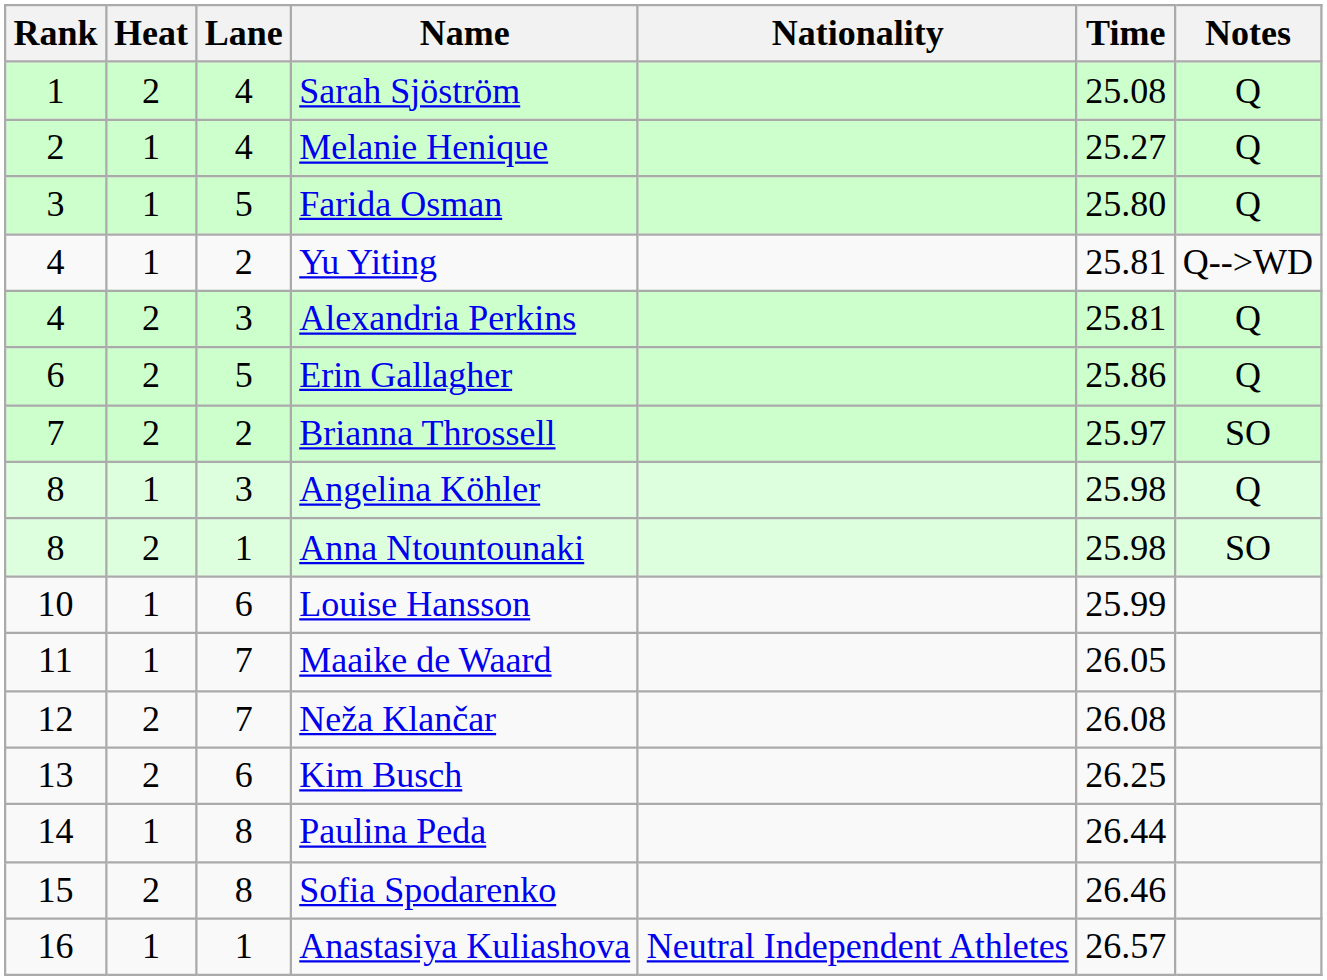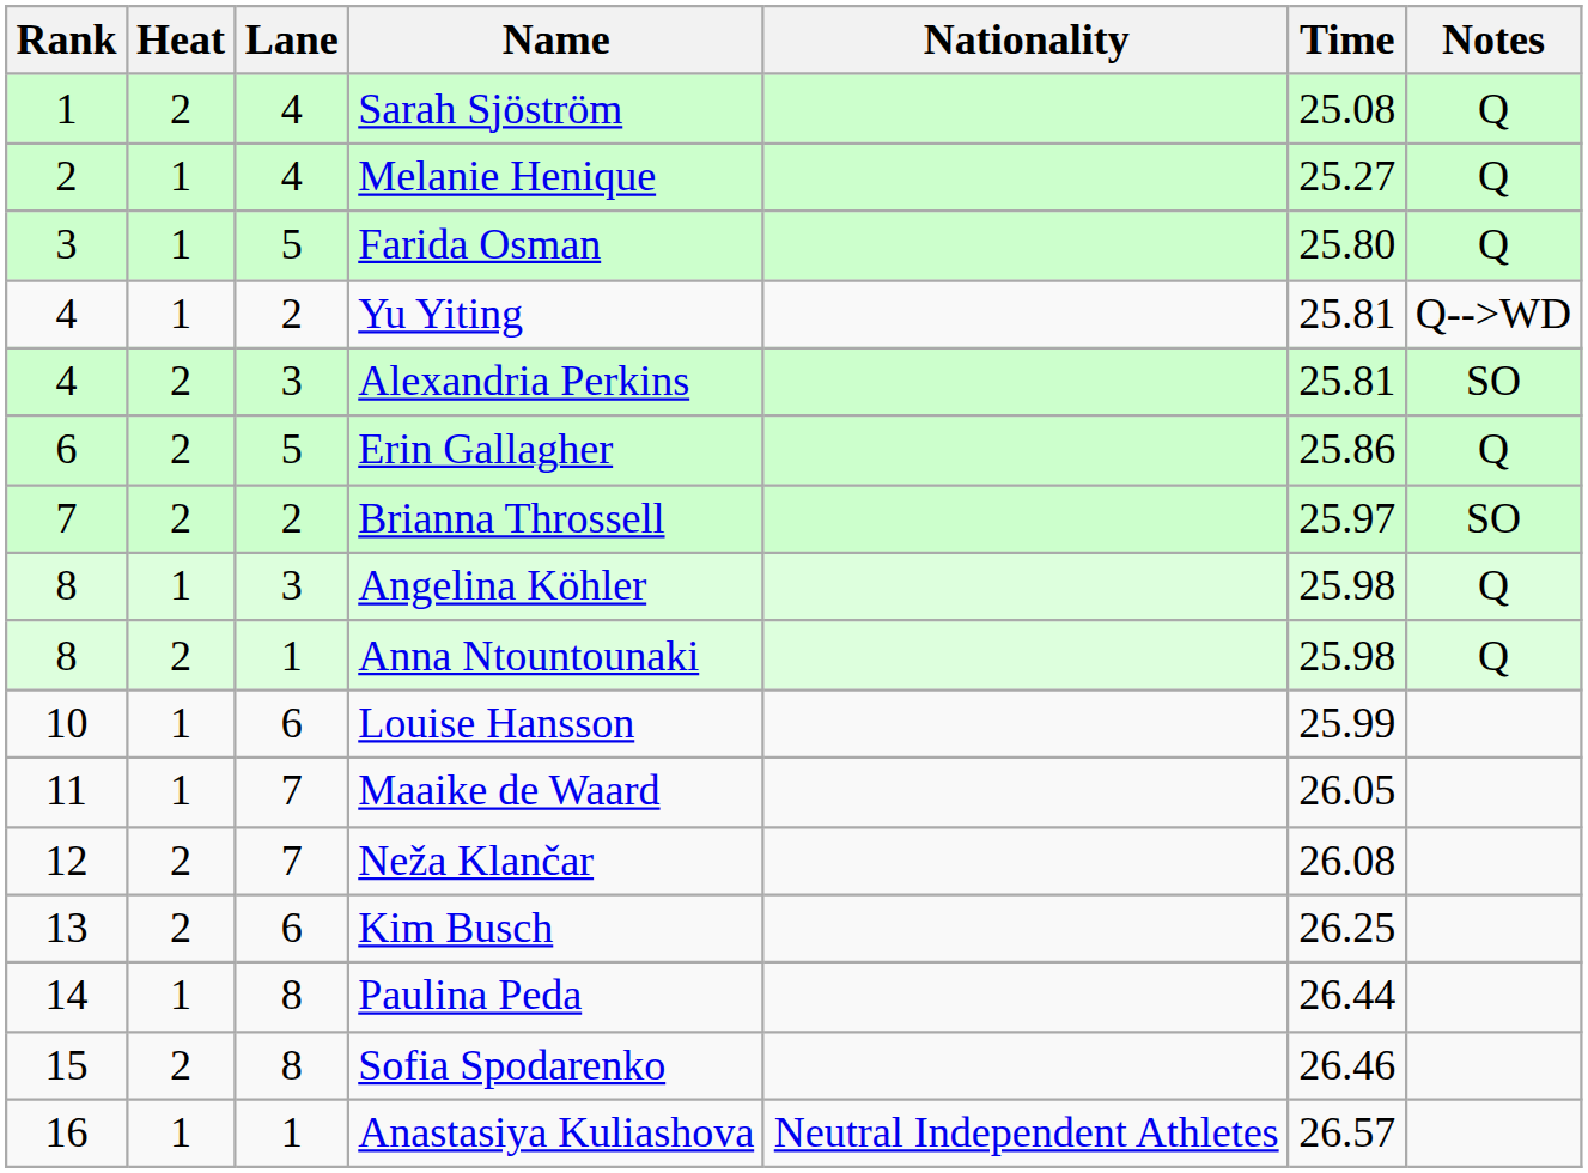 <table class="wikitable sortable" style="text-align:center">
 <tr>
 <th>Rank</th>
 <th>Heat</th>
 <th>Lane</th>
 <th>Name</th>
 <th>Nationality</th>
 <th>Time</th>
 <th>Notes</th>
 </tr>
 <tr bgcolor=ccffcc>
 <td>1</td>
 <td>2</td>
 <td>4</td>
 <td align=left><a href='#'>Sarah Sjöström</a></td>
 <td align=left></td>
 <td>25.08</td>
 <td>Q</td>
 </tr>
 <tr bgcolor=ccffcc>
 <td>2</td>
 <td>1</td>
 <td>4</td>
 <td align=left><a href='#'>Melanie Henique</a></td>
 <td align=left></td>
 <td>25.27</td>
 <td>Q</td>
 </tr>
 <tr bgcolor=ccffcc>
 <td>3</td>
 <td>1</td>
 <td>5</td>
 <td align=left><a href='#'>Farida Osman</a></td>
 <td align=left></td>
 <td>25.80</td>
 <td>Q</td>
 </tr>
 <tr>
 <td>4</td>
 <td>1</td>
 <td>2</td>
 <td align=left><a href='#'>Yu Yiting</a></td>
 <td align=left></td>
 <td>25.81</td>
 <td>Q-->WD</td>
 </tr>
 <tr bgcolor=ccffcc>
 <td>4</td>
 <td>2</td>
 <td>3</td>
 <td align=left><a href='#'>Alexandria Perkins</a></td>
 <td align=left></td>
 <td>25.81</td>
-<td>Q</td>
+<td>SO</td>
 </tr>
 <tr bgcolor=ccffcc>
 <td>6</td>
 <td>2</td>
 <td>5</td>
 <td align=left><a href='#'>Erin Gallagher</a></td>
 <td align=left></td>
 <td>25.86</td>
 <td>Q</td>
 </tr>
 <tr bgcolor=ccffcc>
 <td>7</td>
 <td>2</td>
 <td>2</td>
 <td align=left><a href='#'>Brianna Throssell</a></td>
 <td align=left></td>
 <td>25.97</td>
 <td>SO</td>
 </tr>
 <tr bgcolor=ddffdd>
 <td>8</td>
 <td>1</td>
 <td>3</td>
 <td align=left><a href='#'>Angelina Köhler</a></td>
 <td align=left></td>
 <td>25.98</td>
 <td>Q</td>
 </tr>
 <tr bgcolor=ddffdd>
 <td>8</td>
 <td>2</td>
 <td>1</td>
 <td align=left><a href='#'>Anna Ntountounaki</a></td>
 <td align=left></td>
 <td>25.98</td>
-<td>SO</td>
+<td>Q</td>
 </tr>
 <tr>
 <td>10</td>
 <td>1</td>
 <td>6</td>
 <td align=left><a href='#'>Louise Hansson</a></td>
 <td align=left></td>
 <td>25.99</td>
 <td></td>
 </tr>
 <tr>
 <td>11</td>
 <td>1</td>
 <td>7</td>
 <td align=left><a href='#'>Maaike de Waard</a></td>
 <td align=left></td>
 <td>26.05</td>
 <td></td>
 </tr>
 <tr>
 <td>12</td>
 <td>2</td>
 <td>7</td>
 <td align=left><a href='#'>Neža Klančar</a></td>
 <td align=left></td>
 <td>26.08</td>
 <td></td>
 </tr>
 <tr>
 <td>13</td>
 <td>2</td>
 <td>6</td>
 <td align=left><a href='#'>Kim Busch</a></td>
 <td align=left></td>
 <td>26.25</td>
 <td></td>
 </tr>
 <tr>
 <td>14</td>
 <td>1</td>
 <td>8</td>
 <td align=left><a href='#'>Paulina Peda</a></td>
 <td align=left></td>
 <td>26.44</td>
 <td></td>
 </tr>
 <tr>
 <td>15</td>
 <td>2</td>
 <td>8</td>
 <td align=left><a href='#'>Sofia Spodarenko</a></td>
 <td align=left></td>
 <td>26.46</td>
 <td></td>
 </tr>
 <tr>
 <td>16</td>
 <td>1</td>
 <td>1</td>
 <td align=left><a href='#'>Anastasiya Kuliashova</a></td>
 <td> <a href='#'>Neutral Independent Athletes</a></td>
 <td>26.57</td>
 <td></td>
 </tr>
 </table>
